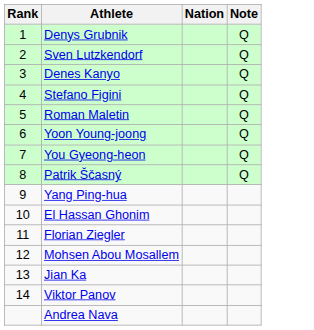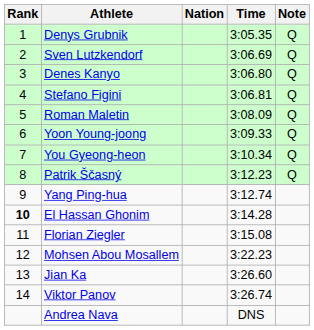 <table class="wikitable sortable" style="text-align:center">
 <tr>
 <th>Rank</th>
 <th>Athlete</th>
 <th>Nation</th>
+<th>Time</th>
 <th>Note</th>
 </tr>
 <tr bgcolor=ccffcc>
 <td>1</td>
 <td align=left><a href='#'>Denys Grubnik</a></td>
 <td align=left></td>
+<td>3:05.35</td>
 <td>Q</td>
 </tr>
 <tr bgcolor=ccffcc>
 <td>2</td>
 <td align=left><a href='#'>Sven Lutzkendorf</a></td>
 <td align=left></td>
+<td>3:06.69</td>
 <td>Q</td>
 </tr>
 <tr bgcolor=ccffcc>
 <td>3</td>
 <td align=left><a href='#'>Denes Kanyo</a></td>
 <td align=left></td>
+<td>3:06.80</td>
 <td>Q</td>
 </tr>
 <tr bgcolor=ccffcc>
 <td>4</td>
 <td align=left><a href='#'>Stefano Figini</a></td>
 <td align=left></td>
+<td>3:06.81</td>
 <td>Q</td>
 </tr>
 <tr bgcolor=ccffcc>
 <td>5</td>
 <td align=left><a href='#'>Roman Maletin</a></td>
 <td align=left></td>
+<td>3:08.09</td>
 <td>Q</td>
 </tr>
 <tr bgcolor=ccffcc>
 <td>6</td>
 <td align=left><a href='#'>Yoon Young-joong</a></td>
 <td align=left></td>
+<td>3:09.33</td>
 <td>Q</td>
 </tr>
 <tr bgcolor=ccffcc>
 <td>7</td>
 <td align=left><a href='#'>You Gyeong-heon</a></td>
 <td align=left></td>
+<td>3:10.34</td>
 <td>Q</td>
 </tr>
 <tr bgcolor=ccffcc>
 <td>8</td>
 <td align=left><a href='#'>Patrik Ščasný</a></td>
 <td align=left></td>
+<td>3:12.23</td>
 <td>Q</td>
 </tr>
 <tr>
 <td>9</td>
 <td align=left><a href='#'>Yang Ping-hua</a></td>
 <td align=left></td>
+<td>3:12.74</td>
 <td></td>
 </tr>
 <tr>
-<td>10</td>
+<td><strong>10</strong></td>
 <td align=left><a href='#'>El Hassan Ghonim</a></td>
 <td align=left></td>
+<td>3:14.28</td>
 <td></td>
 </tr>
 <tr>
 <td>11</td>
 <td align=left><a href='#'>Florian Ziegler</a></td>
 <td align=left></td>
+<td>3:15.08</td>
 <td></td>
 </tr>
 <tr>
 <td>12</td>
 <td align=left><a href='#'>Mohsen Abou Mosallem</a></td>
 <td align=left></td>
+<td>3:22.23</td>
 <td></td>
 </tr>
 <tr>
 <td>13</td>
 <td align=left><a href='#'>Jian Ka</a></td>
 <td align=left></td>
+<td>3:26.60</td>
 <td></td>
 </tr>
 <tr>
 <td>14</td>
 <td align=left><a href='#'>Viktor Panov</a></td>
 <td align=left></td>
+<td>3:26.74</td>
 <td></td>
 </tr>
 <tr>
 <td></td>
 <td align=left><a href='#'>Andrea Nava</a></td>
 <td align=left></td>
+<td>DNS</td>
 <td></td>
 </tr>
 </table>
